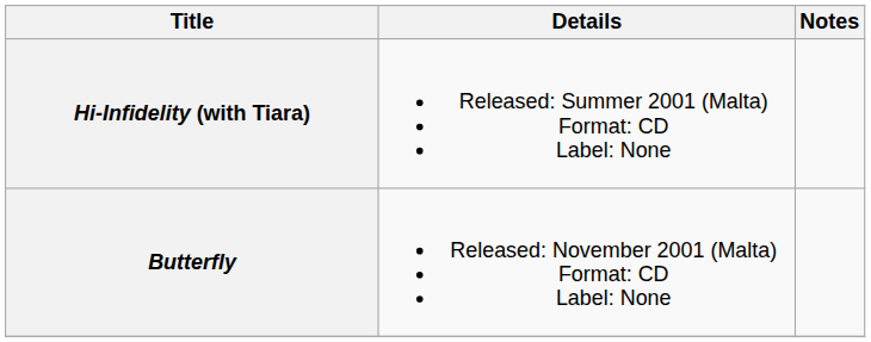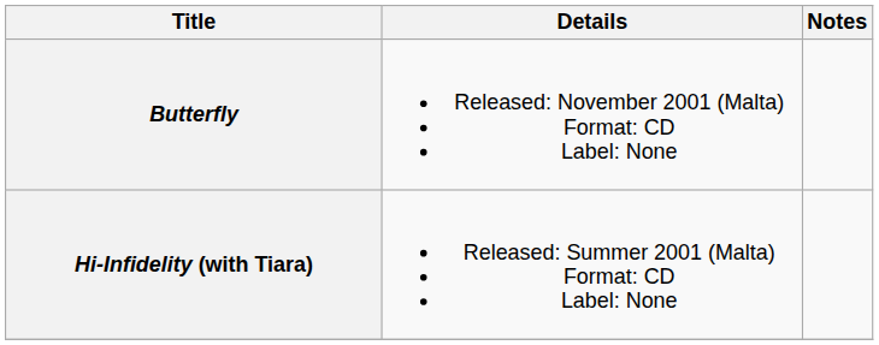 <table class="wikitable plainrowheaders" style="text-align:center;">
 <tr>
 <th scope="col" style="width:17em;">Title</th>
 <th scope="col" style="width:19em;">Details</th>
 <th scope="col">Notes</th>
 </tr>
 <tr>
+<th scope="row"><em>Butterfly</em></th>
+<td><br><ul><li>Released: November 2001 (Malta)</li><li>Format: CD</li><li>Label: None</li></ul></td>
+<td><br></td>
+</tr>
+<tr>
 <th scope="row"><em>Hi-Infidelity</em> <span>(with Tiara)</span></th>
 <td><br><ul><li>Released: Summer 2001 (Malta)</li><li>Format: CD</li><li>Label: None</li></ul></td>
 <td><br></td>
 </tr>
 <tr>
-<th scope="row"><em>Butterfly</em></th>
-<td><br><ul><li>Released: November 2001 (Malta)</li><li>Format: CD</li><li>Label: None</li></ul></td>
-<td><br></td>
-</tr>
-<tr>
 </tr>
 </table>
